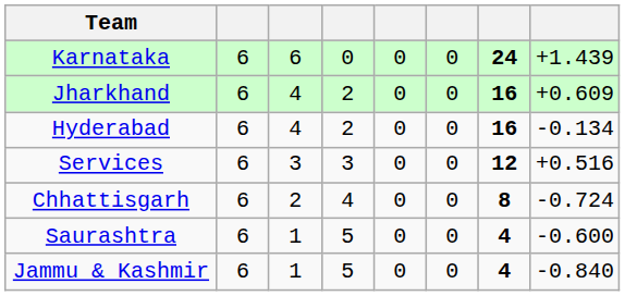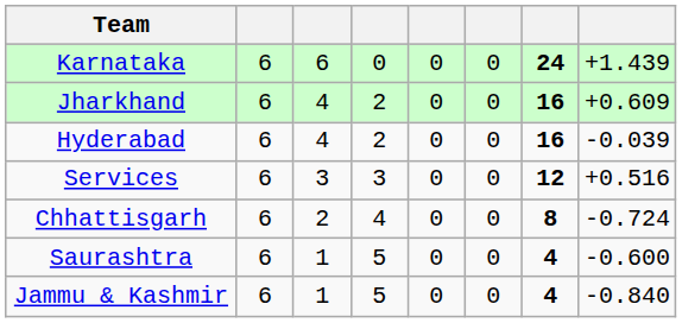 <table class="wikitable" style="text-align:center">
 <tr>
 <th style="width:120px">Team</th>
 <th style="width:25px"></th>
 <th style="width:25px"></th>
 <th style="width:25px"></th>
 <th style="width:25px"></th>
 <th style="width:25px"></th>
 <th style="width:25px"></th>
 <th style="width:40px;"></th>
 </tr>
 <tr style="background:#cfc;">
 <td><a href='#'>Karnataka</a></td>
 <td>6</td>
 <td>6</td>
 <td>0</td>
 <td>0</td>
 <td>0</td>
 <td><strong>24</strong></td>
 <td>+1.439</td>
 </tr>
 <tr style="background:#cfc;">
 <td><a href='#'>Jharkhand</a></td>
 <td>6</td>
 <td>4</td>
 <td>2</td>
 <td>0</td>
 <td>0</td>
 <td><strong>16</strong></td>
 <td>+0.609</td>
 </tr>
 <tr>
 <td><a href='#'>Hyderabad</a></td>
 <td>6</td>
 <td>4</td>
 <td>2</td>
 <td>0</td>
 <td>0</td>
 <td><strong>16</strong></td>
-<td>-0.134</td>
+<td>-0.039</td>
 </tr>
 <tr>
 <td><a href='#'>Services</a></td>
 <td>6</td>
 <td>3</td>
 <td>3</td>
 <td>0</td>
 <td>0</td>
 <td><strong>12</strong></td>
 <td>+0.516</td>
 </tr>
 <tr>
 <td><a href='#'>Chhattisgarh</a></td>
 <td>6</td>
 <td>2</td>
 <td>4</td>
 <td>0</td>
 <td>0</td>
 <td><strong>8</strong></td>
 <td>-0.724</td>
 </tr>
 <tr>
 <td><a href='#'>Saurashtra</a></td>
 <td>6</td>
 <td>1</td>
 <td>5</td>
 <td>0</td>
 <td>0</td>
 <td><strong>4</strong></td>
 <td>-0.600</td>
 </tr>
 <tr>
 <td><a href='#'>Jammu & Kashmir</a></td>
 <td>6</td>
 <td>1</td>
 <td>5</td>
 <td>0</td>
 <td>0</td>
 <td><strong>4</strong></td>
 <td>-0.840</td>
 </tr>
 </table>
